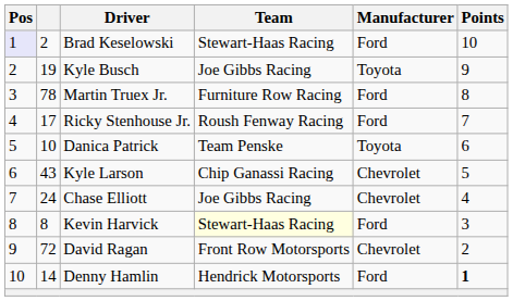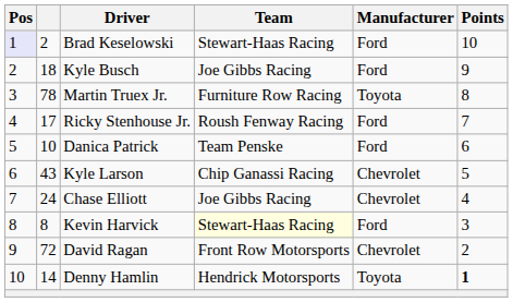 <table class="wikitable" style="font-size:98%">
 <tr>
 <th>Pos</th>
 <th></th>
 <th>Driver</th>
 <th>Team</th>
 <th>Manufacturer</th>
 <th>Points</th>
 </tr>
 <tr>
 <td style="background: lavender;">1</td>
 <td>2</td>
 <td>Brad Keselowski</td>
 <td>Stewart-Haas Racing</td>
 <td>Ford</td>
 <td>10</td>
 </tr>
 <tr>
 <td>2</td>
-<td>19</td>
+<td>18</td>
 <td>Kyle Busch</td>
 <td>Joe Gibbs Racing</td>
-<td>Toyota</td>
+<td>Ford</td>
 <td>9</td>
 </tr>
 <tr>
 <td>3</td>
 <td>78</td>
 <td>Martin Truex Jr.</td>
 <td>Furniture Row Racing</td>
-<td>Ford</td>
+<td>Toyota</td>
 <td>8</td>
 </tr>
 <tr>
 <td>4</td>
 <td>17</td>
 <td>Ricky Stenhouse Jr.</td>
 <td>Roush Fenway Racing</td>
 <td>Ford</td>
 <td>7</td>
 </tr>
 <tr>
 <td>5</td>
 <td>10</td>
 <td>Danica Patrick</td>
 <td>Team Penske</td>
-<td>Toyota</td>
+<td>Ford</td>
 <td>6</td>
 </tr>
 <tr>
 <td>6</td>
 <td>43</td>
 <td>Kyle Larson</td>
 <td>Chip Ganassi Racing</td>
 <td>Chevrolet</td>
 <td>5</td>
 </tr>
 <tr>
 <td>7</td>
 <td>24</td>
 <td>Chase Elliott</td>
 <td>Joe Gibbs Racing</td>
 <td>Chevrolet</td>
 <td>4</td>
 </tr>
 <tr>
 <td>8</td>
 <td>8</td>
 <td>Kevin Harvick</td>
 <td style="background: lightyellow;">Stewart-Haas Racing</td>
 <td>Ford</td>
 <td>3</td>
 </tr>
 <tr>
 <td>9</td>
 <td>72</td>
 <td>David Ragan</td>
 <td>Front Row Motorsports</td>
 <td>Chevrolet</td>
 <td>2</td>
 </tr>
 <tr>
 <td>10</td>
 <td>14</td>
 <td>Denny Hamlin</td>
 <td>Hendrick Motorsports</td>
-<td>Ford</td>
+<td>Toyota</td>
 <td><strong>1</strong></td>
 </tr>
 <tr>
 <th colspan="6"></th>
 </tr>
 </table>
